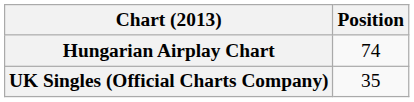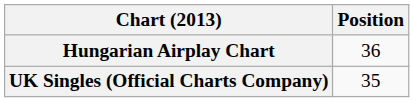 <table class="wikitable sortable plainrowheaders">
 <tr>
 <th scope="col">Chart (2013)</th>
 <th scope="col">Position</th>
 </tr>
 <tr>
 <th scope="row">Hungarian Airplay Chart</th>
-<td align="center">74</td>
+<td align="center">36</td>
 </tr>
 <tr>
 <th scope="row">UK Singles (Official Charts Company)</th>
 <td align="center">35</td>
 </tr>
 </table>
